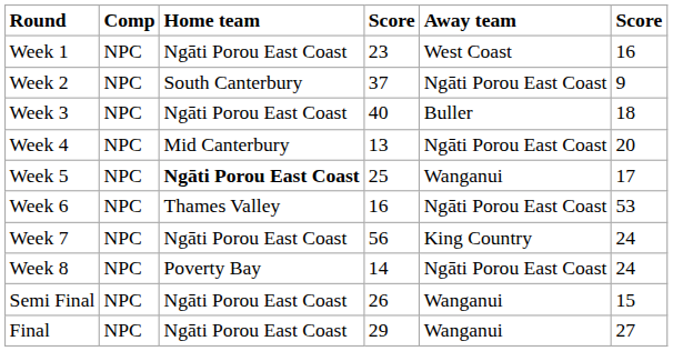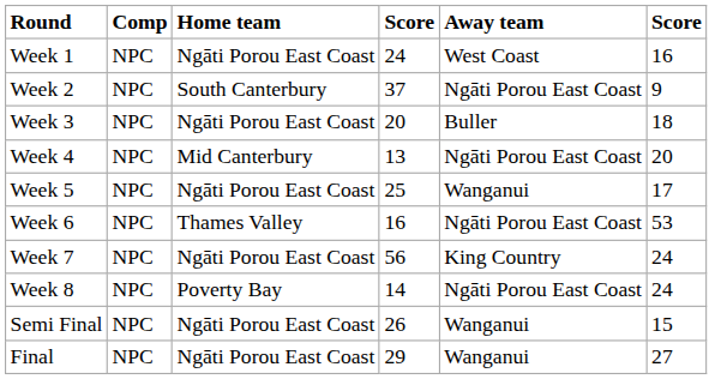 <table class="wikitable">
 <tr bgcolor="#FFFFFF">
 <td><strong>Round</strong></td>
 <td><strong>Comp</strong></td>
 <td><strong>Home team</strong></td>
 <td><strong>Score</strong></td>
 <td><strong>Away team</strong></td>
 <td><strong>Score</strong></td>
 </tr>
 <tr bgcolor="#FFFFFF">
 <td>Week 1</td>
 <td>NPC</td>
 <td> Ngāti Porou East Coast</td>
-<td>23</td>
+<td>24</td>
 <td> West Coast</td>
 <td>16</td>
 </tr>
 <tr bgcolor="#FFFFFF">
 <td>Week 2</td>
 <td>NPC</td>
 <td> South Canterbury</td>
 <td>37</td>
 <td> Ngāti Porou East Coast</td>
 <td>9</td>
 </tr>
 <tr bgcolor="#FFFFFF">
 <td>Week 3</td>
 <td>NPC</td>
 <td> Ngāti Porou East Coast</td>
-<td>40</td>
+<td>20</td>
 <td> Buller</td>
 <td>18</td>
 </tr>
 <tr bgcolor="#FFFFFF">
 <td>Week 4</td>
 <td>NPC</td>
 <td> Mid Canterbury</td>
 <td>13</td>
 <td> Ngāti Porou East Coast</td>
 <td>20</td>
 </tr>
 <tr bgcolor="#FFFFFF">
 <td>Week 5</td>
 <td>NPC</td>
-<td><strong> Ngāti Porou East Coast</strong></td>
+<td> Ngāti Porou East Coast</td>
 <td>25</td>
 <td> Wanganui</td>
 <td>17</td>
 </tr>
 <tr bgcolor="#FFFFFF">
 <td>Week 6</td>
 <td>NPC</td>
 <td> Thames Valley</td>
 <td>16</td>
 <td> Ngāti Porou East Coast</td>
 <td>53</td>
 </tr>
 <tr bgcolor="#FFFFFF">
 <td>Week 7</td>
 <td>NPC</td>
 <td> Ngāti Porou East Coast</td>
 <td>56</td>
 <td> King Country</td>
 <td>24</td>
 </tr>
 <tr bgcolor="#FFFFFF">
 <td>Week 8</td>
 <td>NPC</td>
 <td> Poverty Bay</td>
 <td>14</td>
 <td> Ngāti Porou East Coast</td>
 <td>24</td>
 </tr>
 <tr bgcolor="#FFFFFF">
 <td>Semi Final</td>
 <td>NPC</td>
 <td> Ngāti Porou East Coast</td>
 <td>26</td>
 <td> Wanganui</td>
 <td>15</td>
 </tr>
 <tr bgcolor="#FFFFFF">
 <td>Final</td>
 <td>NPC</td>
 <td> Ngāti Porou East Coast</td>
 <td>29</td>
 <td> Wanganui</td>
 <td>27</td>
 </tr>
 </table>
